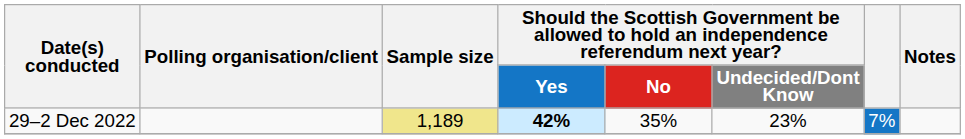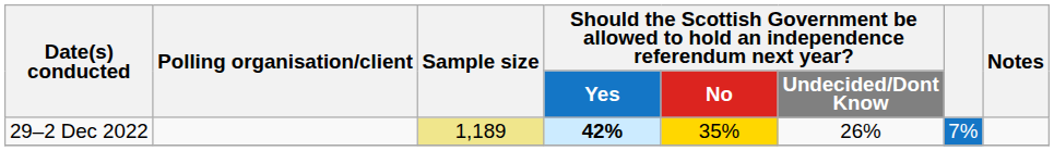 <table class="wikitable sortable" style="text-align: center; line-height: 14px; font-size: 95%;">
 <tr>
 <th rowspan="2">Date(s)<br>conducted</th>
 <th rowspan="2">Polling organisation/client</th>
 <th rowspan="2">Sample size</th>
 <th colspan="3">Should the Scottish Government be allowed to hold an independence referendum next year?</th>
 <th rowspan="2"></th>
 <th rowspan="2">Notes</th>
 </tr>
 <tr>
 <th class="unsortable" style="background:#1476c6; width: 80px; color: white;">Yes</th>
 <th class="unsortable" style="background: #DC241F; width: 80px; color: white;">No</th>
 <th class="unsortable" style="background: gray; width: 80px; color: white;">Undecided/Dont Know</th>
 </tr>
 <tr>
 <td data-sort-value="2022-12-02">29–2 Dec 2022</td>
 <td></td>
 <td style="background: khaki;">1,189</td>
 <td style="background:#CCEBFF;"><strong>42%</strong></td>
-<td>35%</td>
-<td>23%</td>
+<td style="background: gold;">35%</td>
+<td>26%</td>
 <td style="background:#1476c6; color: white;">7%</td>
 <td></td>
 </tr>
 <tr>
 </tr>
 </table>
